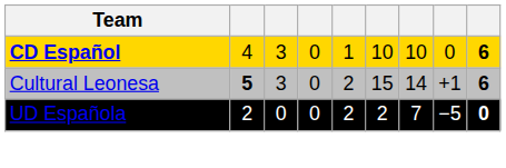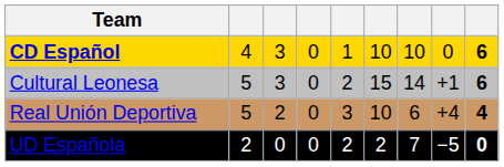 <table class="wikitable" style="text-align:center">
 <tr>
 <th width="175">Team</th>
 <th width="20"></th>
 <th width="20"></th>
 <th width="20"></th>
 <th width="20"></th>
 <th width="20"></th>
 <th width="20"></th>
 <th width="20"></th>
 <th width="20"></th>
 </tr>
 <tr bgcolor=gold>
 <td align=left><strong><a href='#'>CD Español</a></strong></td>
 <td>4</td>
 <td>3</td>
 <td>0</td>
 <td>1</td>
 <td>10</td>
 <td>10</td>
 <td>0</td>
 <td><strong>6</strong></td>
 </tr>
 <tr bgcolor=silver>
 <td align=left><a href='#'>Cultural Leonesa</a></td>
-<td><strong>5</strong></td>
+<td>5</td>
 <td>3</td>
 <td>0</td>
 <td>2</td>
 <td>15</td>
 <td>14</td>
 <td>+1</td>
 <td><strong>6</strong></td>
+</tr>
+<tr bgcolor=#cc9966>
+<td align=left><a href='#'>Real Unión Deportiva</a></td>
+<td>5</td>
+<td>2</td>
+<td>0</td>
+<td>3</td>
+<td>10</td>
+<td>6</td>
+<td>+4</td>
+<td><strong>4</strong></td>
 </tr>
 <tr bgcolor="#000000" style="color:white">
 <td align=left><a href='#'><span>UD Española</span></a></td>
 <td>2</td>
 <td>0</td>
 <td>0</td>
 <td>2</td>
 <td>2</td>
 <td>7</td>
 <td>−5</td>
 <td><strong>0</strong></td>
 </tr>
 </table>
